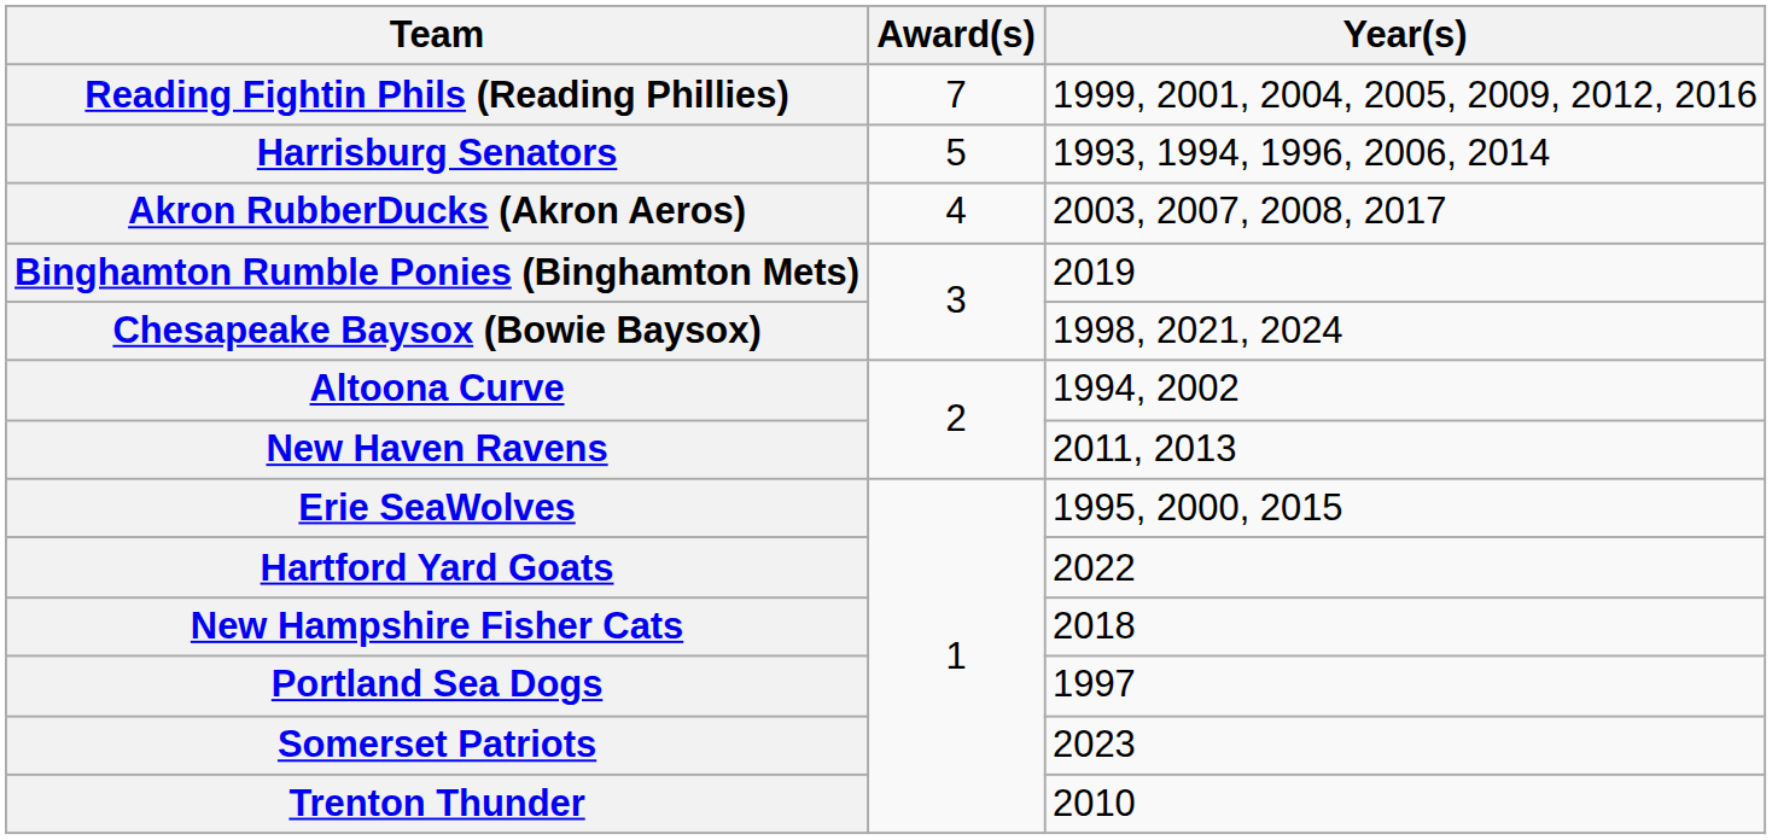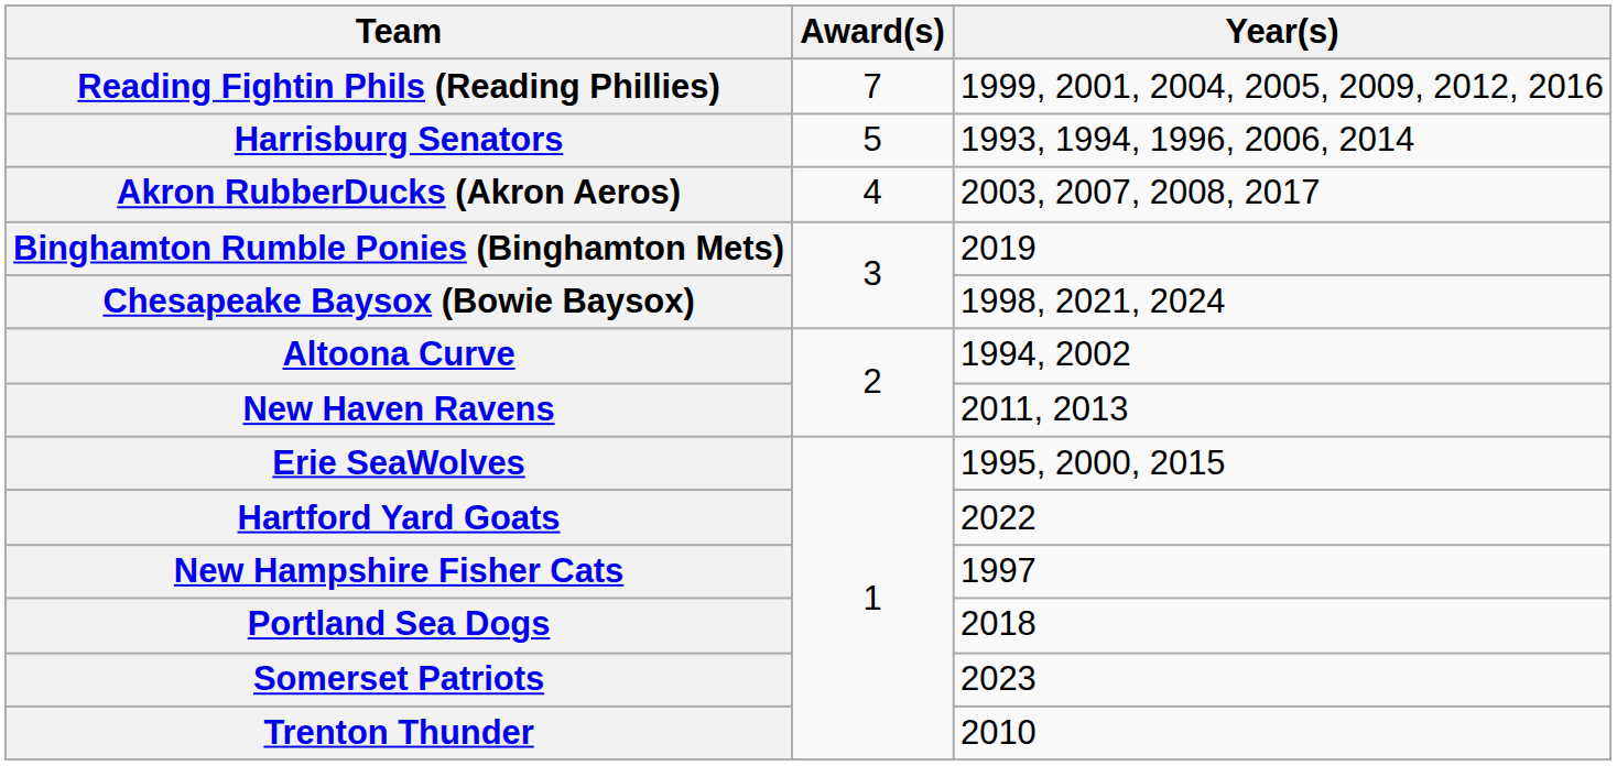 <table class="wikitable sortable plainrowheaders" style="text-align:left">
 <tr>
 <th scope="col">Team</th>
 <th scope="col">Award(s)</th>
 <th scope="col">Year(s)</th>
 </tr>
 <tr>
 <th scope="row"><strong><a href='#'>Reading Fightin Phils</a></strong> (Reading Phillies)</th>
 <td style="text-align:center">7</td>
 <td>1999, 2001, 2004, 2005, 2009, 2012, 2016</td>
 </tr>
 <tr>
 <th scope="row"><strong><a href='#'>Harrisburg Senators</a></strong></th>
 <td style="text-align:center">5</td>
 <td>1993, 1994, 1996, 2006, 2014</td>
 </tr>
 <tr>
 <th scope="row"><strong><a href='#'>Akron RubberDucks</a></strong> (Akron Aeros)</th>
 <td style="text-align:center">4</td>
 <td>2003, 2007, 2008, 2017</td>
 </tr>
 <tr>
 <th scope="row"><strong><a href='#'>Binghamton Rumble Ponies</a></strong> (Binghamton Mets)</th>
 <td style="text-align:center" rowspan="2">3</td>
 <td>2019</td>
 </tr>
 <tr>
 <th scope="row"><strong><a href='#'>Chesapeake Baysox</a></strong> (Bowie Baysox)</th>
 <td>1998, 2021, 2024</td>
 </tr>
 <tr>
 <th scope="row"><strong><a href='#'>Altoona Curve</a></strong></th>
 <td style="text-align:center" rowspan="2">2</td>
 <td>1994, 2002</td>
 </tr>
 <tr>
 <th scope="row"><a href='#'>New Haven Ravens</a></th>
 <td>2011, 2013</td>
 </tr>
 <tr>
 <th scope="row"><strong><a href='#'>Erie SeaWolves</a></strong></th>
 <td style="text-align:center" rowspan="6">1</td>
 <td>1995, 2000, 2015</td>
 </tr>
 <tr>
 <th scope="row"><strong><a href='#'>Hartford Yard Goats</a></strong></th>
 <td>2022</td>
 </tr>
 <tr>
 <th scope="row"><strong><a href='#'>New Hampshire Fisher Cats</a></strong></th>
-<td>2018</td>
+<td>1997</td>
 </tr>
 <tr>
 <th scope="row"><strong><a href='#'>Portland Sea Dogs</a></strong></th>
-<td>1997</td>
+<td>2018</td>
 </tr>
 <tr>
 <th scope="row"><strong><a href='#'>Somerset Patriots</a></strong></th>
 <td>2023</td>
 </tr>
 <tr>
 <th scope="row"><a href='#'>Trenton Thunder</a></th>
 <td>2010</td>
 </tr>
 </table>
